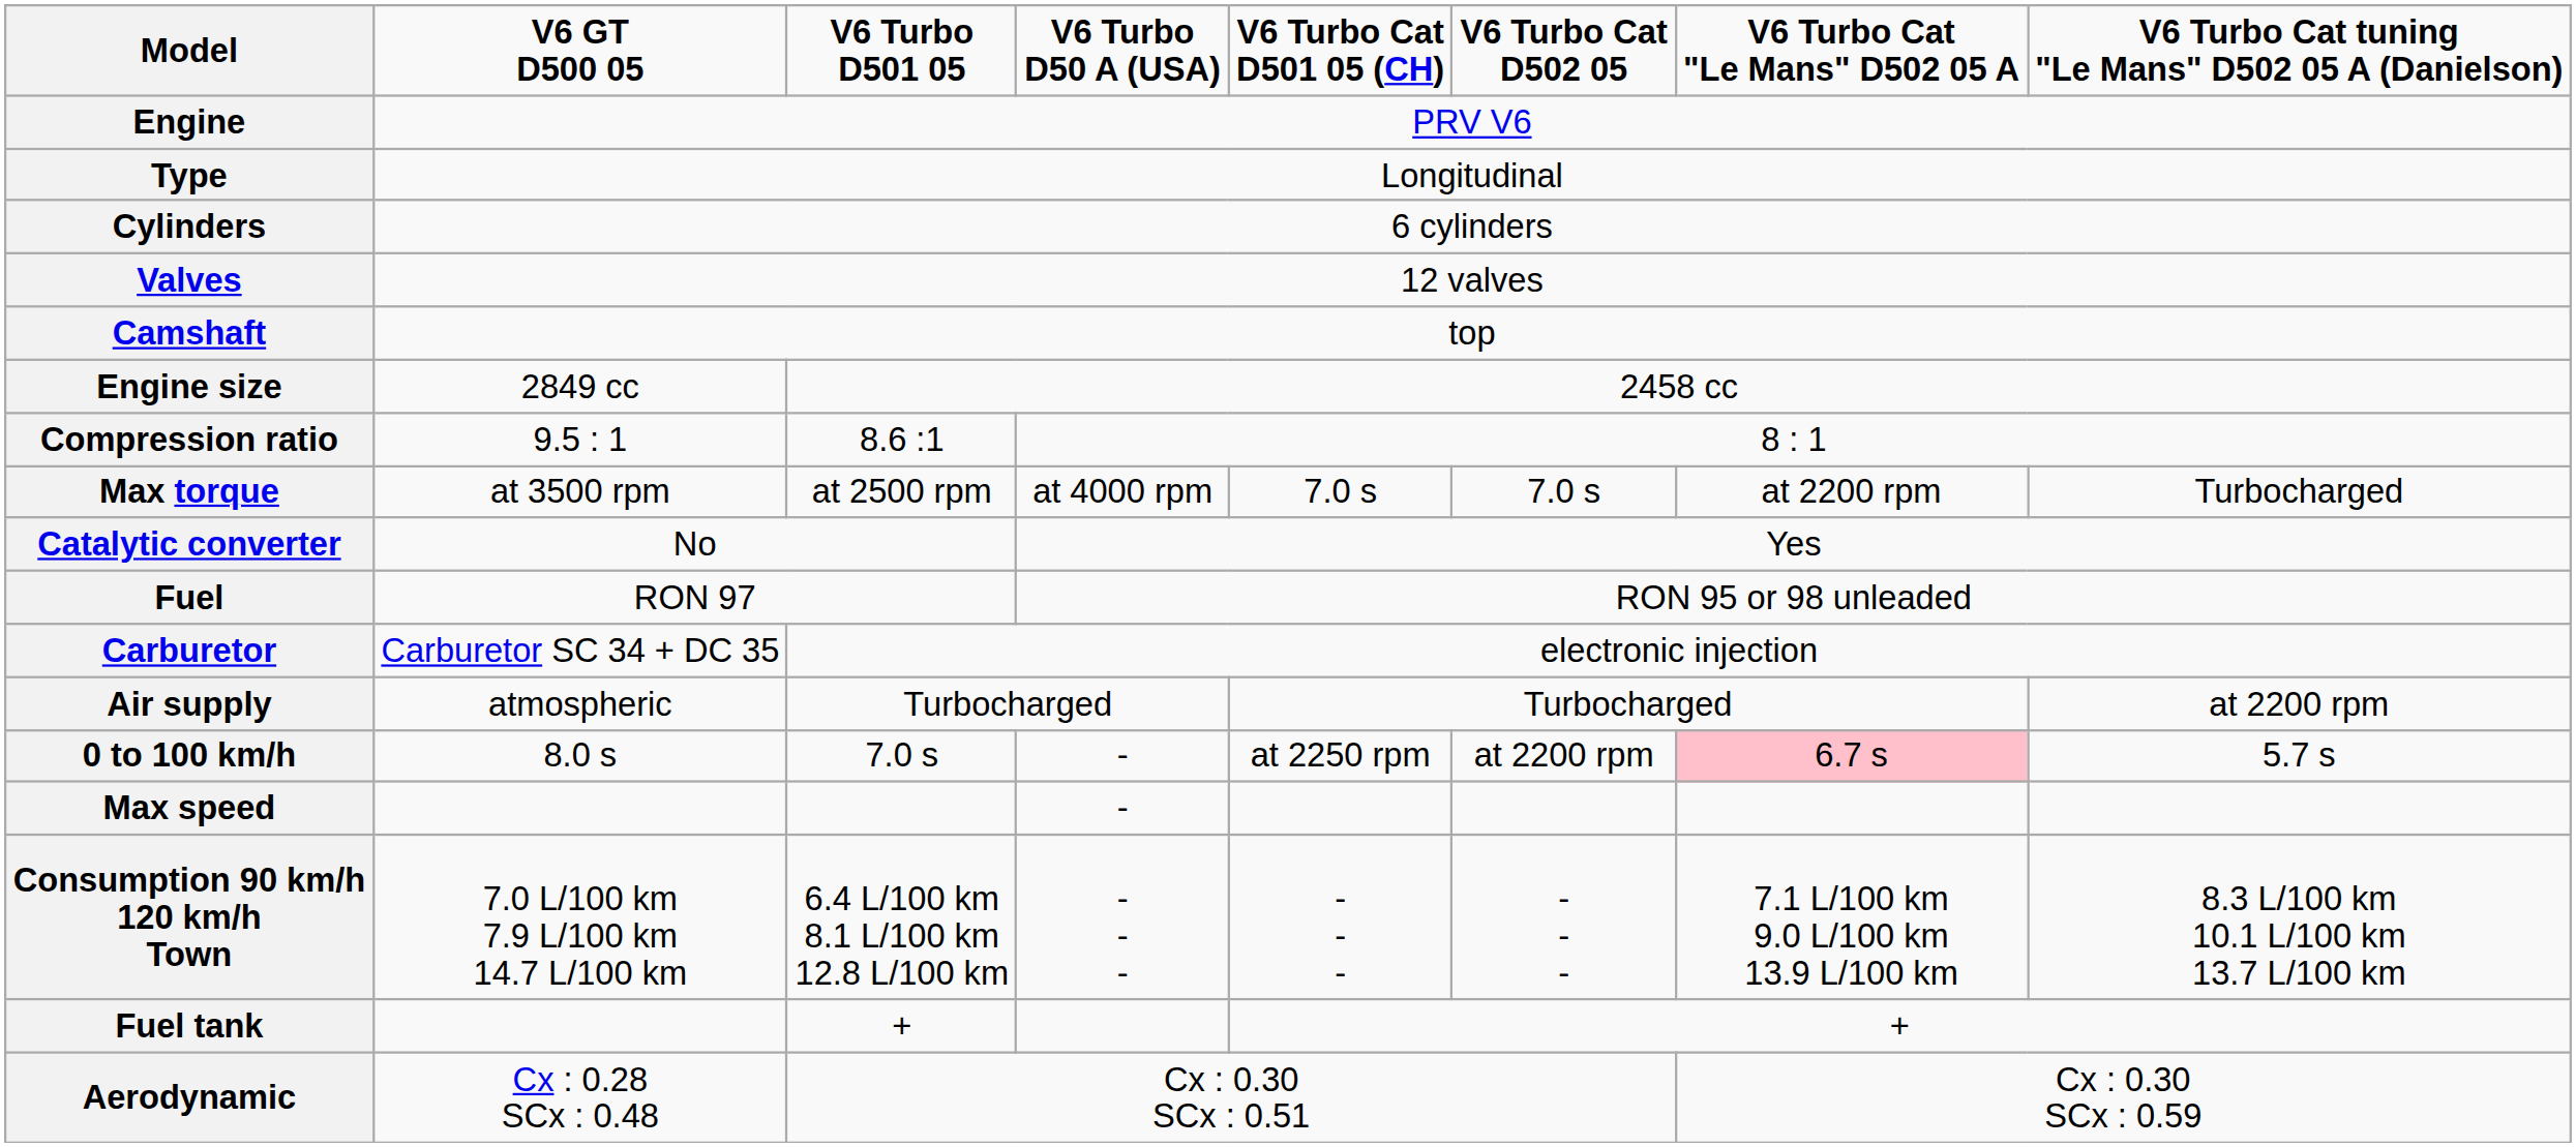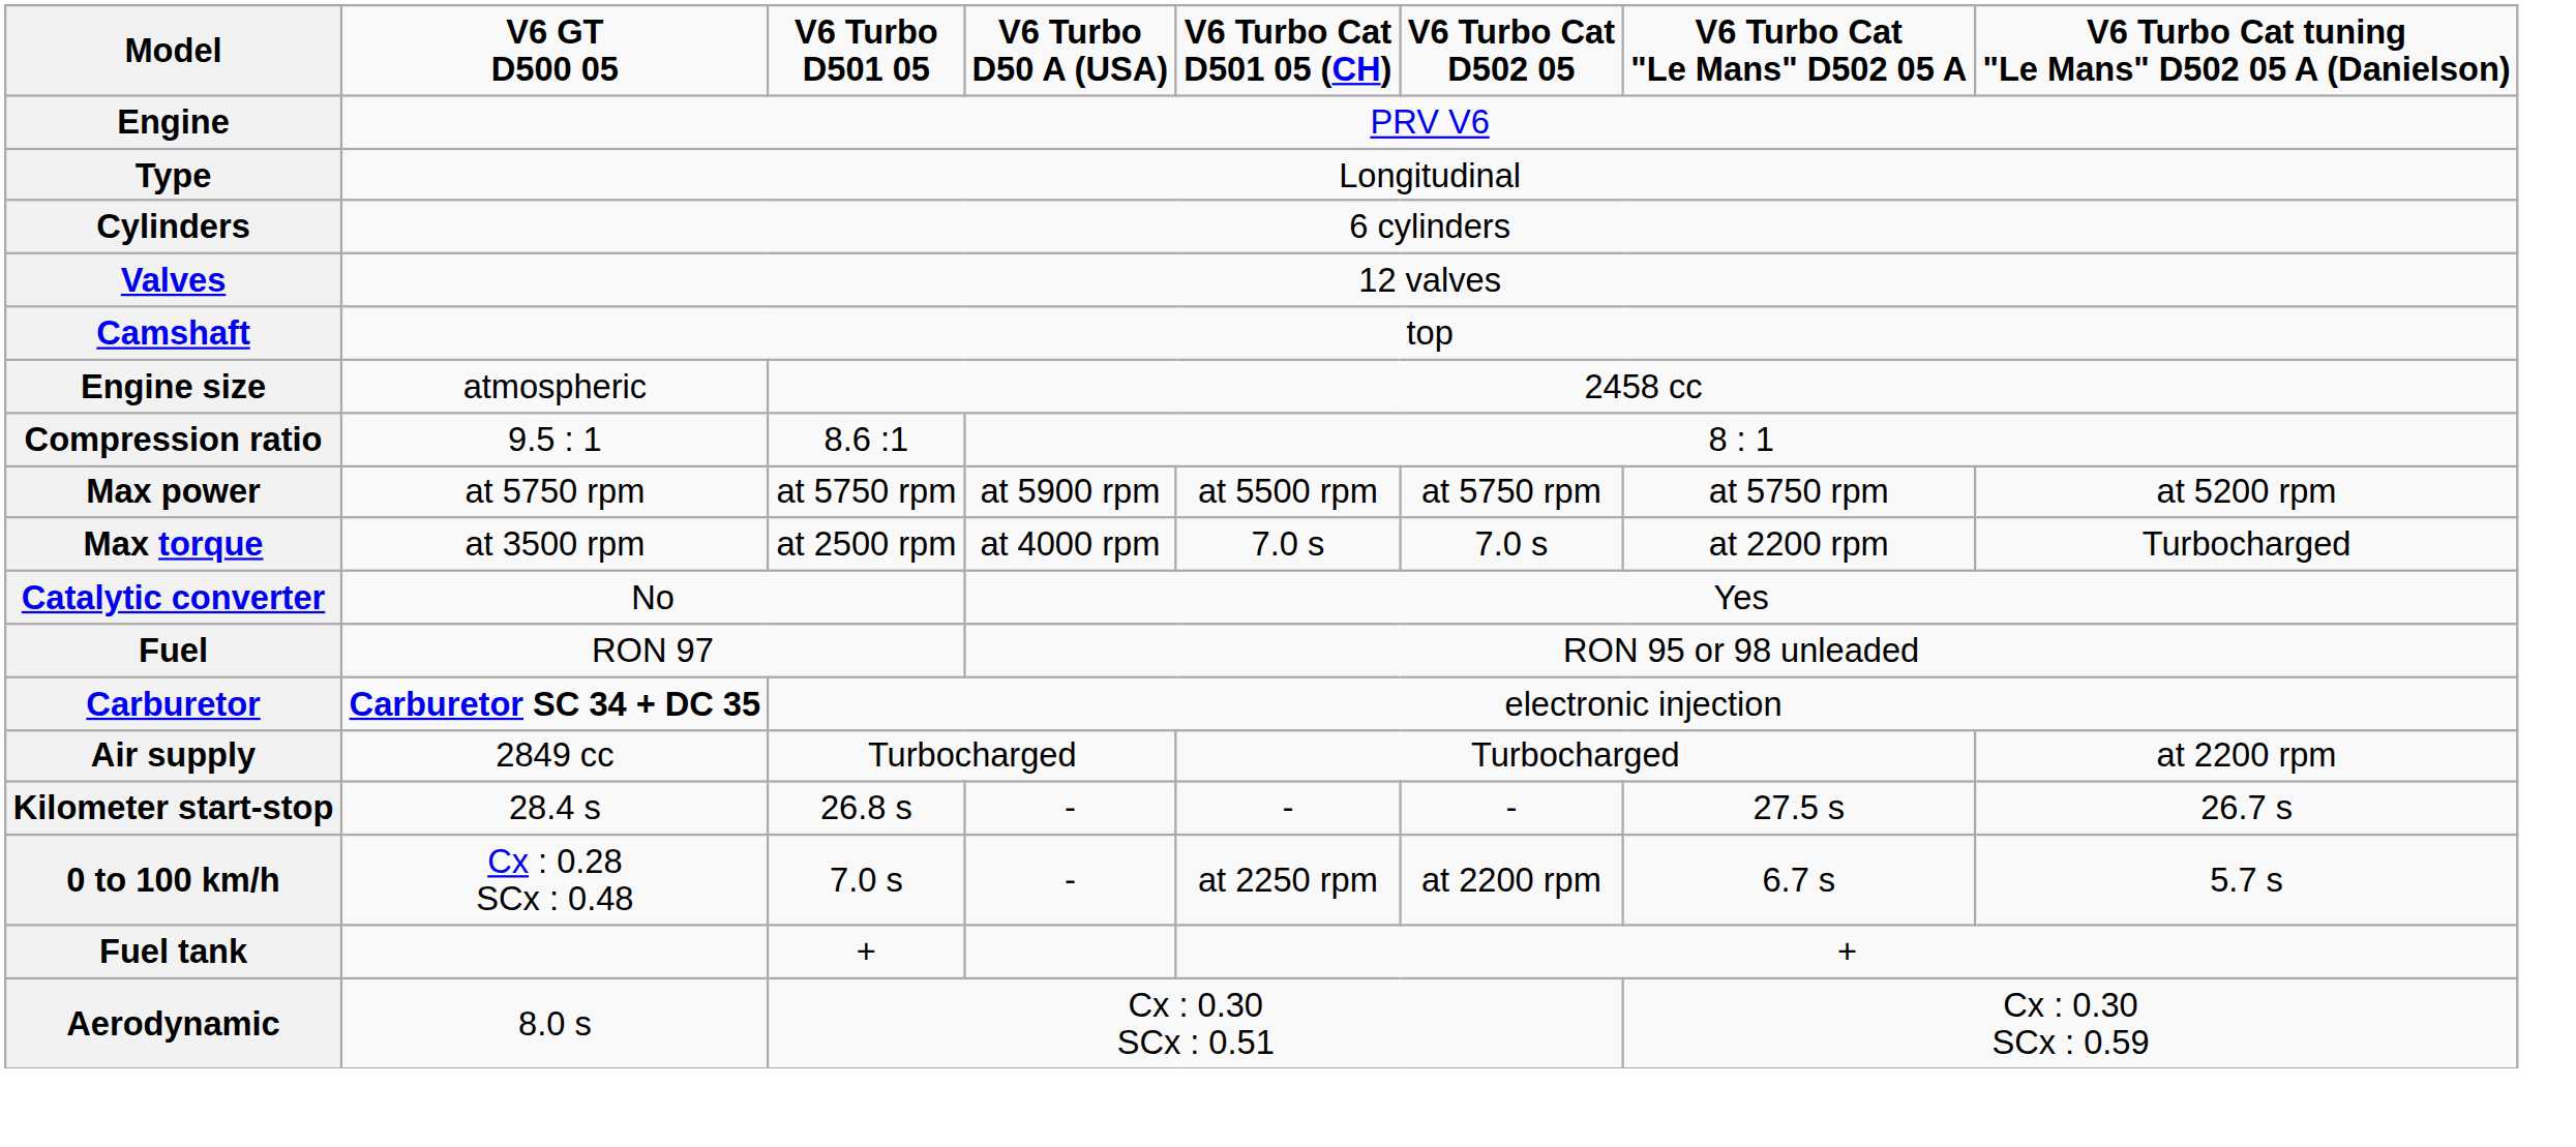 <table class="wikitable collapsible collapsed" cellpadding="0"  cellspacing="0" style="text-align:center; font-size:91%;">
 <tr>
 <th>Model</th>
 <td><strong>V6 GT<br>D500 05</strong></td>
 <td><strong>V6 Turbo<br>D501 05</strong></td>
 <td><strong>V6 Turbo<br>D50 A (USA)</strong></td>
 <td><strong>V6 Turbo Cat<br>D501 05 (<a href='#'>CH</a>)</strong></td>
 <td><strong>V6 Turbo Cat<br>D502 05</strong></td>
 <td><strong>V6 Turbo Cat<br>"Le Mans" D502 05 A</strong></td>
 <td><strong>V6 Turbo Cat tuning<br>"Le Mans" D502 05 A (Danielson)</strong></td>
 </tr>
 <tr>
 <th>Engine</th>
 <td colspan="7"><a href='#'>PRV V6</a></td>
 </tr>
 <tr>
 <th>Type</th>
 <td colspan="7">Longitudinal</td>
 </tr>
 <tr>
 <th>Cylinders</th>
 <td colspan="7">6 cylinders</td>
 </tr>
 <tr>
 <th><a href='#'>Valves</a></th>
 <td colspan="7">12 valves</td>
 </tr>
 <tr>
 <th><a href='#'>Camshaft</a></th>
 <td colspan="7">top</td>
 </tr>
 <tr>
 <th>Engine size</th>
-<td>2849 cc</td>
+<td>atmospheric</td>
 <td colspan="6">2458 cc</td>
 </tr>
 <tr>
 <th>Compression ratio</th>
 <td>9.5 : 1</td>
 <td>8.6 :1</td>
 <td colspan="5">8 : 1</td>
+</tr>
+<tr>
+<th>Max power</th>
+<td> at 5750 rpm</td>
+<td> at 5750 rpm</td>
+<td> at 5900 rpm</td>
+<td> at 5500 rpm</td>
+<td> at 5750 rpm</td>
+<td> at 5750 rpm</td>
+<td> at 5200 rpm</td>
 </tr>
 <tr>
 <th>Max <a href='#'>torque</a></th>
 <td> at 3500 rpm</td>
 <td> at 2500 rpm</td>
 <td> at 4000 rpm</td>
 <td>7.0 s</td>
 <td>7.0 s</td>
 <td> at 2200 rpm</td>
 <td>Turbocharged </td>
 </tr>
 <tr>
 <th><a href='#'>Catalytic converter</a></th>
 <td colspan="2">No</td>
 <td colspan="5">Yes</td>
 </tr>
 <tr>
 <th>Fuel</th>
 <td colspan="2">RON 97</td>
 <td colspan="5">RON 95 or 98 unleaded</td>
 </tr>
 <tr>
 <th><a href='#'>Carburetor</a></th>
-<td><a href='#'>Carburetor</a> SC 34 + DC 35</td>
+<td><strong><a href='#'>Carburetor</a> SC 34 + DC 35</strong></td>
 <td colspan="6">electronic injection</td>
 </tr>
 <tr>
 <th>Air supply</th>
-<td>atmospheric</td>
+<td>2849 cc</td>
 <td colspan="2">Turbocharged </td>
 <td colspan="3">Turbocharged </td>
 <td> at 2200 rpm</td>
 </tr>
 <tr>
+<th>Kilometer start-stop</th>
+<td>28.4 s</td>
+<td>26.8 s</td>
+<td>-</td>
+<td>-</td>
+<td>-</td>
+<td>27.5 s</td>
+<td>26.7 s</td>
+</tr>
+<tr>
 <th>0 to 100 km/h</th>
-<td>8.0 s</td>
+<td><a href='#'>Cx</a> : 0.28<br>SCx : 0.48</td>
 <td>7.0 s</td>
 <td>-</td>
 <td> at 2250 rpm</td>
 <td> at 2200 rpm</td>
-<td style="background: pink;">6.7 s</td>
+<td>6.7 s</td>
 <td>5.7 s</td>
-</tr>
-<tr>
-<th>Max speed</th>
-<td></td>
-<td></td>
-<td>-</td>
-<td></td>
-<td></td>
-<td></td>
-<td></td>
-</tr>
-<tr>
-<th>Consumption 90 km/h<br>120 km/h<br>Town</th>
-<td><br>7.0 L/100 km<br>7.9 L/100 km <br>14.7 L/100 km</td>
-<td><br>6.4 L/100 km<br>8.1 L/100 km<br>12.8 L/100 km</td>
-<td><br>-<br>-<br>-</td>
-<td><br>-<br>-<br>-</td>
-<td><br>-<br>-<br>-</td>
-<td><br>7.1 L/100 km<br>9.0 L/100 km<br>13.9 L/100 km</td>
-<td><br>8.3 L/100 km<br>10.1 L/100 km<br>13.7 L/100 km</td>
 </tr>
 <tr>
 <th>Fuel tank</th>
 <td></td>
 <td> + </td>
 <td></td>
 <td colspan="4"> + </td>
 </tr>
 <tr>
 <th>Aerodynamic</th>
-<td><a href='#'>Cx</a> : 0.28<br>SCx : 0.48</td>
+<td>8.0 s</td>
 <td colspan="4">Cx : 0.30<br>SCx : 0.51</td>
 <td colspan="2">Cx : 0.30<br>SCx :  0.59</td>
 </tr>
 <tr>
 </tr>
 </table>
